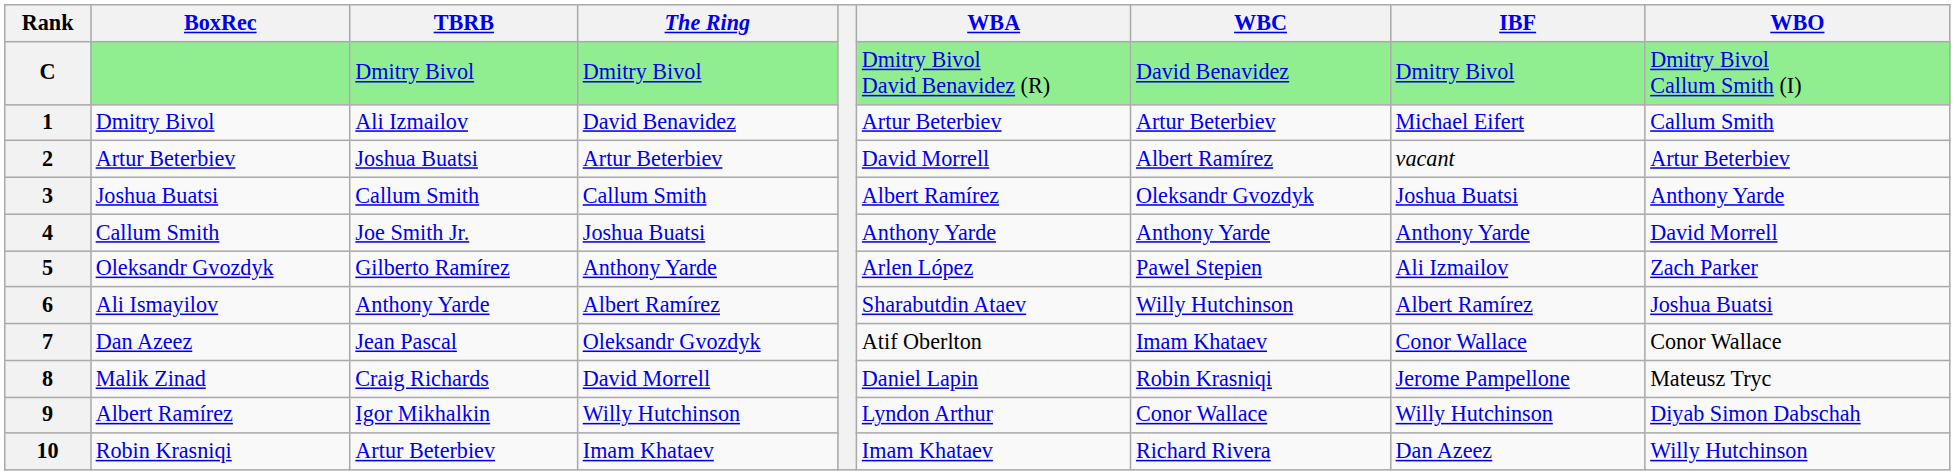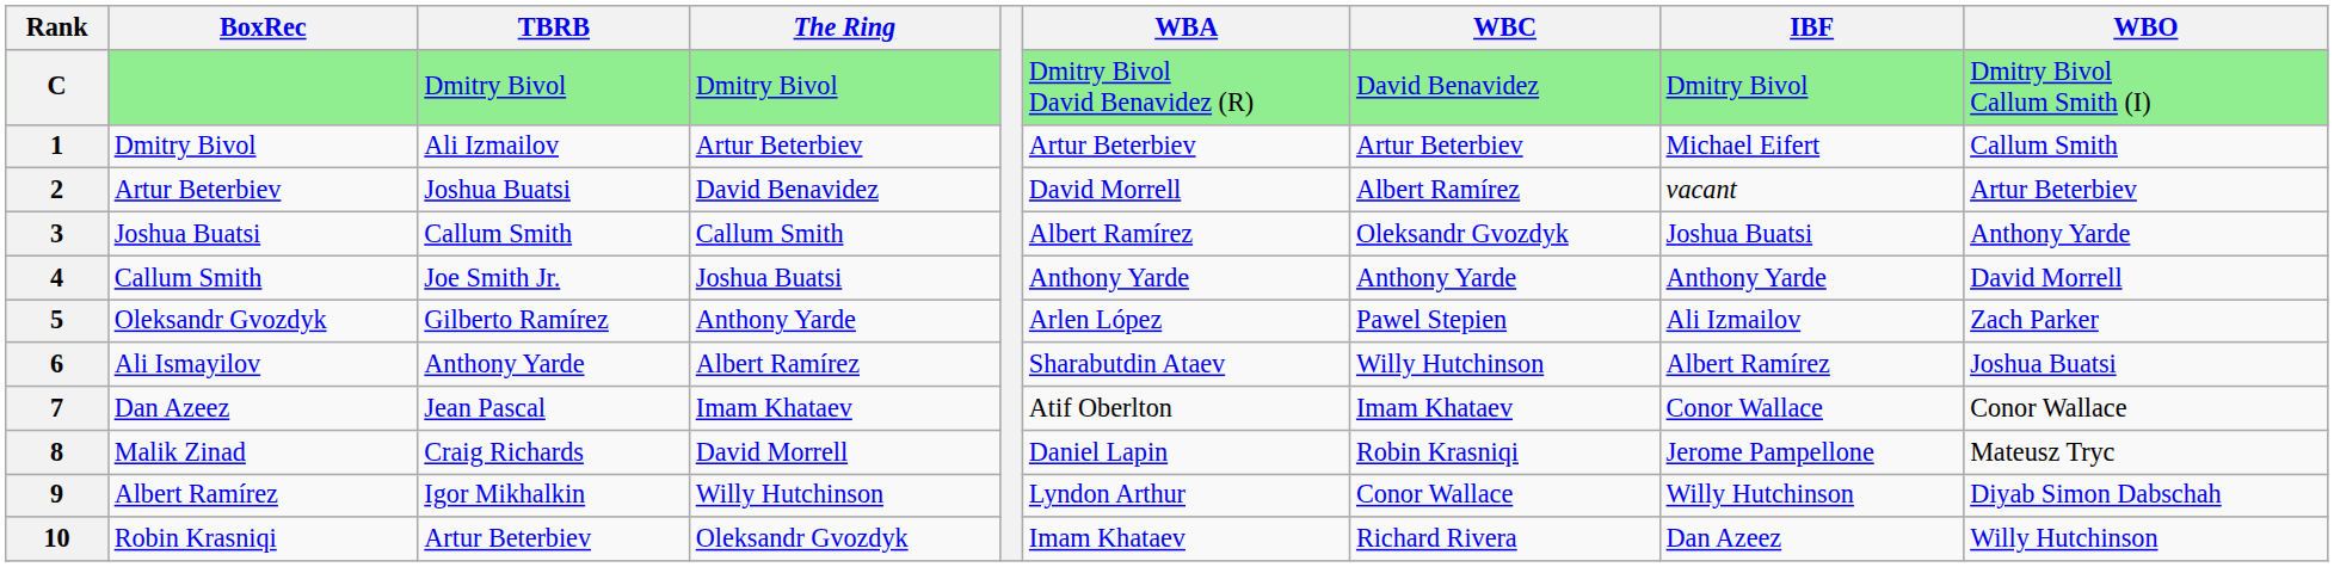 <table class="wikitable" style="text-align:left; font-size:90%; width:100%;">
 <tr>
 <th>Rank</th>
 <th><a href='#'>BoxRec</a></th>
 <th><a href='#'>TBRB</a></th>
 <th><em><a href='#'>The Ring</a></em></th>
 <th rowspan="12" style="width:1%;"></th>
 <th><a href='#'>WBA</a></th>
 <th><a href='#'>WBC</a></th>
 <th><a href='#'>IBF</a></th>
 <th><a href='#'>WBO</a></th>
 </tr>
 <tr style="background:lightgreen;">
 <th scope="row">C</th>
 <td></td>
 <td><a href='#'>Dmitry Bivol</a></td>
 <td><a href='#'>Dmitry Bivol</a></td>
 <td><a href='#'>Dmitry Bivol</a>  <br><a href='#'>David Benavidez</a> (R)</td>
 <td><a href='#'>David Benavidez</a></td>
 <td><a href='#'>Dmitry Bivol</a></td>
 <td><a href='#'>Dmitry Bivol</a> <br><a href='#'>Callum Smith</a> (I)</td>
 </tr>
 <tr>
 <th scope="row">1</th>
 <td><a href='#'>Dmitry Bivol</a></td>
 <td><a href='#'>Ali Izmailov</a></td>
-<td><a href='#'>David Benavidez</a></td>
+<td><a href='#'>Artur Beterbiev</a></td>
 <td><a href='#'>Artur Beterbiev</a></td>
 <td><a href='#'>Artur Beterbiev</a></td>
 <td><a href='#'>Michael Eifert</a></td>
 <td><a href='#'>Callum Smith</a></td>
 </tr>
 <tr>
 <th scope="row">2</th>
 <td><a href='#'>Artur Beterbiev</a></td>
 <td><a href='#'>Joshua Buatsi</a></td>
-<td><a href='#'>Artur Beterbiev</a></td>
+<td><a href='#'>David Benavidez</a></td>
 <td><a href='#'>David Morrell</a></td>
 <td><a href='#'>Albert Ramírez</a></td>
 <td><em>vacant</em></td>
 <td><a href='#'>Artur Beterbiev</a></td>
 </tr>
 <tr>
 <th scope="row">3</th>
 <td><a href='#'>Joshua Buatsi</a></td>
 <td><a href='#'>Callum Smith</a></td>
 <td><a href='#'>Callum Smith</a></td>
 <td><a href='#'>Albert Ramírez</a></td>
 <td><a href='#'>Oleksandr Gvozdyk</a></td>
 <td><a href='#'>Joshua Buatsi</a></td>
 <td><a href='#'>Anthony Yarde</a></td>
 </tr>
 <tr>
 <th scope="row">4</th>
 <td><a href='#'>Callum Smith</a></td>
 <td><a href='#'>Joe Smith Jr.</a></td>
 <td><a href='#'>Joshua Buatsi</a></td>
 <td><a href='#'>Anthony Yarde</a></td>
 <td><a href='#'>Anthony Yarde</a></td>
 <td><a href='#'>Anthony Yarde</a></td>
 <td><a href='#'>David Morrell</a></td>
 </tr>
 <tr>
 <th scope="row">5</th>
 <td><a href='#'>Oleksandr Gvozdyk</a></td>
 <td><a href='#'>Gilberto Ramírez</a></td>
 <td><a href='#'>Anthony Yarde</a></td>
 <td><a href='#'>Arlen López</a></td>
 <td><a href='#'>Pawel Stepien</a></td>
 <td><a href='#'>Ali Izmailov</a></td>
 <td><a href='#'>Zach Parker</a></td>
 </tr>
 <tr>
 <th scope="row">6</th>
 <td><a href='#'>Ali Ismayilov</a></td>
 <td><a href='#'>Anthony Yarde</a></td>
 <td><a href='#'>Albert Ramírez</a></td>
 <td><a href='#'>Sharabutdin Ataev</a></td>
 <td><a href='#'>Willy Hutchinson</a></td>
 <td><a href='#'>Albert Ramírez</a></td>
 <td><a href='#'>Joshua Buatsi</a></td>
 </tr>
 <tr>
 <th scope="row">7</th>
 <td><a href='#'>Dan Azeez</a></td>
 <td><a href='#'>Jean Pascal</a></td>
-<td><a href='#'>Oleksandr Gvozdyk</a></td>
+<td><a href='#'>Imam Khataev</a></td>
 <td>Atif Oberlton</td>
 <td><a href='#'>Imam Khataev</a></td>
 <td><a href='#'>Conor Wallace</a></td>
 <td>Conor Wallace</td>
 </tr>
 <tr>
 <th scope="row">8</th>
 <td><a href='#'>Malik Zinad</a></td>
 <td><a href='#'>Craig Richards</a></td>
 <td><a href='#'>David Morrell</a></td>
 <td><a href='#'>Daniel Lapin</a></td>
 <td><a href='#'>Robin Krasniqi</a></td>
 <td><a href='#'>Jerome Pampellone</a></td>
 <td>Mateusz Tryc</td>
 </tr>
 <tr>
 <th scope="row">9</th>
 <td><a href='#'>Albert Ramírez</a></td>
 <td><a href='#'>Igor Mikhalkin</a></td>
 <td><a href='#'>Willy Hutchinson</a></td>
 <td><a href='#'>Lyndon Arthur</a></td>
 <td><a href='#'>Conor Wallace</a></td>
 <td><a href='#'>Willy Hutchinson</a></td>
 <td><a href='#'>Diyab Simon Dabschah</a></td>
 </tr>
 <tr>
 <th scope="row">10</th>
 <td><a href='#'>Robin Krasniqi</a></td>
 <td><a href='#'>Artur Beterbiev</a></td>
-<td><a href='#'>Imam Khataev</a></td>
+<td><a href='#'>Oleksandr Gvozdyk</a></td>
 <td><a href='#'>Imam Khataev</a></td>
 <td><a href='#'>Richard Rivera</a></td>
 <td><a href='#'>Dan Azeez</a></td>
 <td><a href='#'>Willy Hutchinson</a></td>
 </tr>
 </table>
